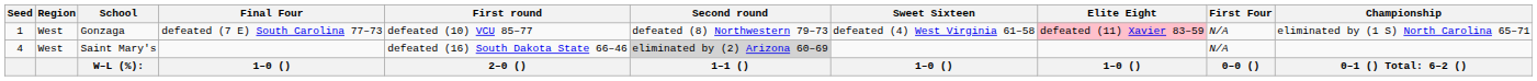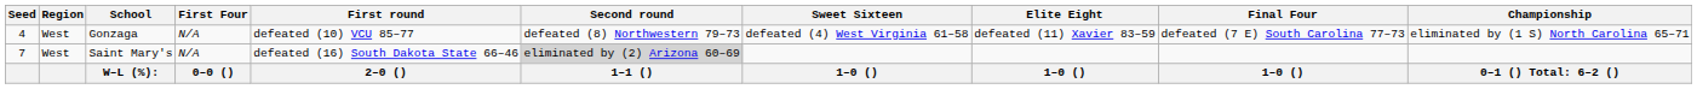 <table class="sortable wikitable" style="white-space:nowrap; font-size:90%">
 <tr>
 <th>Seed</th>
 <th>Region</th>
 <th>School</th>
-<th>Final Four</th>
+<th>First Four</th>
 <th>First round</th>
 <th>Second round</th>
 <th>Sweet Sixteen</th>
 <th>Elite Eight</th>
-<th>First Four</th>
+<th>Final Four</th>
 <th>Championship</th>
-</tr>
-<tr>
-<td align=center>1</td>
-<td>West</td>
-<td>Gonzaga</td>
-<td>defeated (7 E) <a href='#'>South Carolina</a> 77–73</td>
-<td>defeated (10) <a href='#'>VCU</a> 85–77</td>
-<td>defeated (8) <a href='#'>Northwestern</a> 79–73</td>
-<td>defeated (4) <a href='#'>West Virginia</a> 61–58</td>
-<td style="background: pink;">defeated (11) <a href='#'>Xavier</a> 83–59</td>
-<td><em>N/A</em></td>
-<td>eliminated by (1 S) <a href='#'>North Carolina</a> 65–71</td>
 </tr>
 <tr>
 <td align=center>4</td>
 <td>West</td>
+<td>Gonzaga</td>
+<td><em>N/A</em></td>
+<td>defeated (10) <a href='#'>VCU</a> 85–77</td>
+<td>defeated (8) <a href='#'>Northwestern</a> 79–73</td>
+<td>defeated (4) <a href='#'>West Virginia</a> 61–58</td>
+<td>defeated (11) <a href='#'>Xavier</a> 83–59</td>
+<td>defeated (7 E) <a href='#'>South Carolina</a> 77–73</td>
+<td>eliminated by (1 S) <a href='#'>North Carolina</a> 65–71</td>
+</tr>
+<tr>
+<td align=center>7</td>
+<td>West</td>
 <td>Saint Mary's</td>
-<td></td>
+<td><em>N/A</em></td>
 <td>defeated (16) <a href='#'>South Dakota State</a> 66–46</td>
 <td style="background: lightgrey;">eliminated by (2) <a href='#'>Arizona</a> 60–69</td>
 <td></td>
 <td></td>
-<td><em>N/A</em></td>
+<td></td>
 <td></td>
 </tr>
 <tr>
 <th></th>
 <th></th>
 <th>W–L (%):</th>
-<th>1–0 ()</th>
+<th>0–0 ()</th>
 <th>2–0 ()</th>
 <th>1–1 ()</th>
 <th>1–0 ()</th>
 <th>1–0 ()</th>
-<th>0–0 ()</th>
+<th>1–0 ()</th>
 <th>0–1 () Total: 6–2 ()</th>
 </tr>
 </table>
